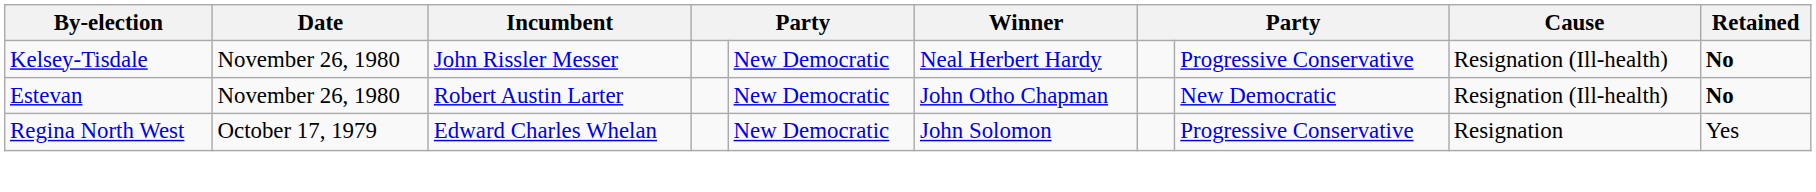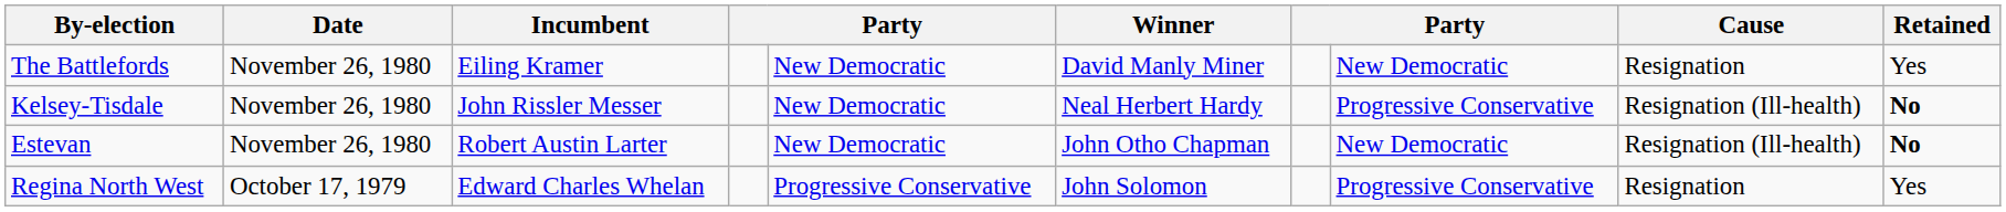 <table class=wikitable style="width:100%">
 <tr>
 <th>By-election</th>
 <th>Date</th>
 <th>Incumbent</th>
 <th colspan=2>Party</th>
 <th>Winner</th>
 <th colspan=2>Party</th>
 <th>Cause</th>
 <th>Retained</th>
+</tr>
+<tr>
+<td><a href='#'>The Battlefords</a></td>
+<td>November 26, 1980</td>
+<td><a href='#'>Eiling Kramer</a></td>
+<td>    </td>
+<td><a href='#'>New Democratic</a></td>
+<td><a href='#'>David Manly Miner</a></td>
+<td>    </td>
+<td><a href='#'>New Democratic</a></td>
+<td>Resignation</td>
+<td>Yes</td>
 </tr>
 <tr>
 <td><a href='#'>Kelsey-Tisdale</a></td>
 <td>November 26, 1980</td>
 <td><a href='#'>John Rissler Messer</a></td>
 <td>    </td>
 <td><a href='#'>New Democratic</a></td>
 <td><a href='#'>Neal Herbert Hardy</a></td>
 <td>    </td>
 <td><a href='#'>Progressive Conservative</a></td>
 <td>Resignation (Ill-health)</td>
 <td><strong>No</strong></td>
 </tr>
 <tr>
 <td><a href='#'>Estevan</a></td>
 <td>November 26, 1980</td>
 <td><a href='#'>Robert Austin Larter</a></td>
 <td>    </td>
 <td><a href='#'>New Democratic</a></td>
 <td><a href='#'>John Otho Chapman</a></td>
 <td>    </td>
 <td><a href='#'>New Democratic</a></td>
 <td>Resignation (Ill-health)</td>
 <td><strong>No</strong></td>
 </tr>
 <tr>
 <td><a href='#'>Regina North West</a></td>
 <td>October 17, 1979</td>
 <td><a href='#'>Edward Charles Whelan</a></td>
 <td>    </td>
-<td><a href='#'>New Democratic</a></td>
+<td><a href='#'>Progressive Conservative</a></td>
 <td><a href='#'>John Solomon</a></td>
 <td>    </td>
 <td><a href='#'>Progressive Conservative</a></td>
 <td>Resignation</td>
 <td>Yes</td>
 </tr>
 </table>
